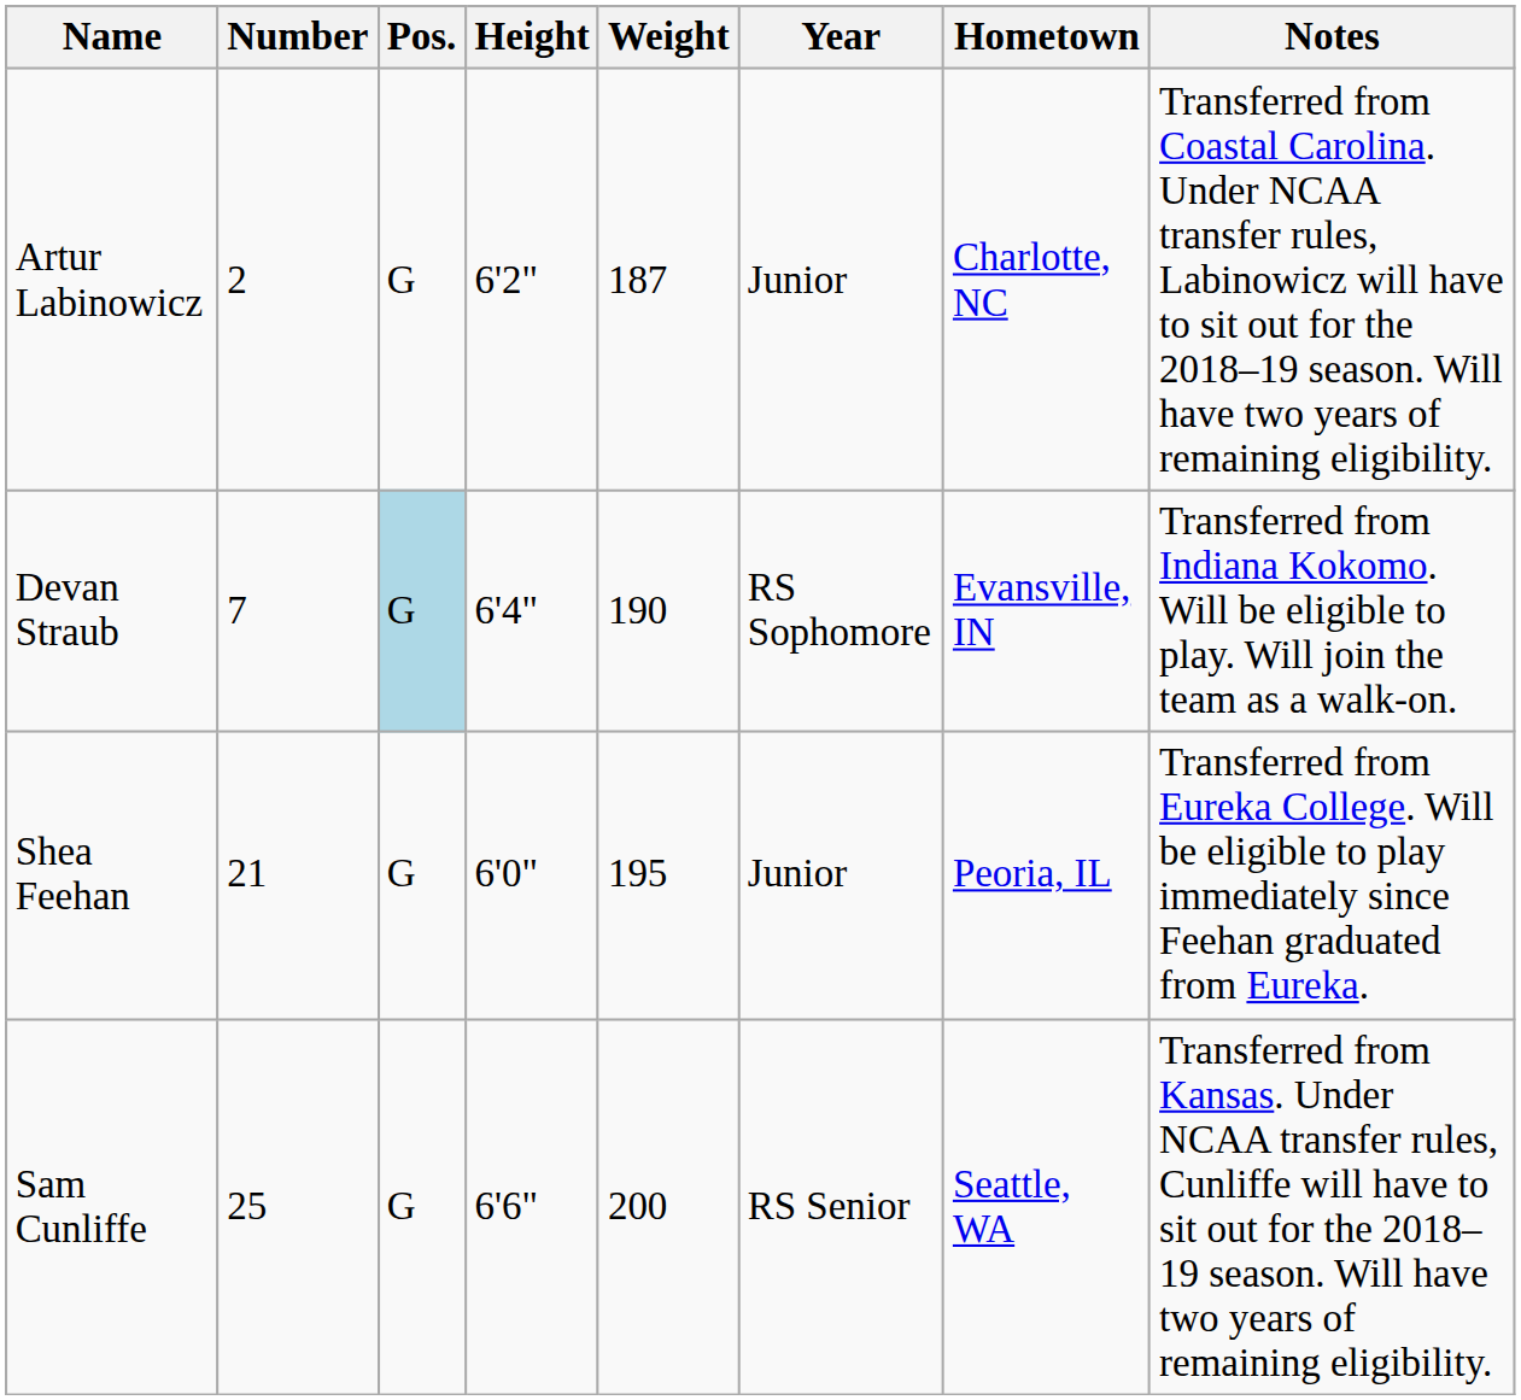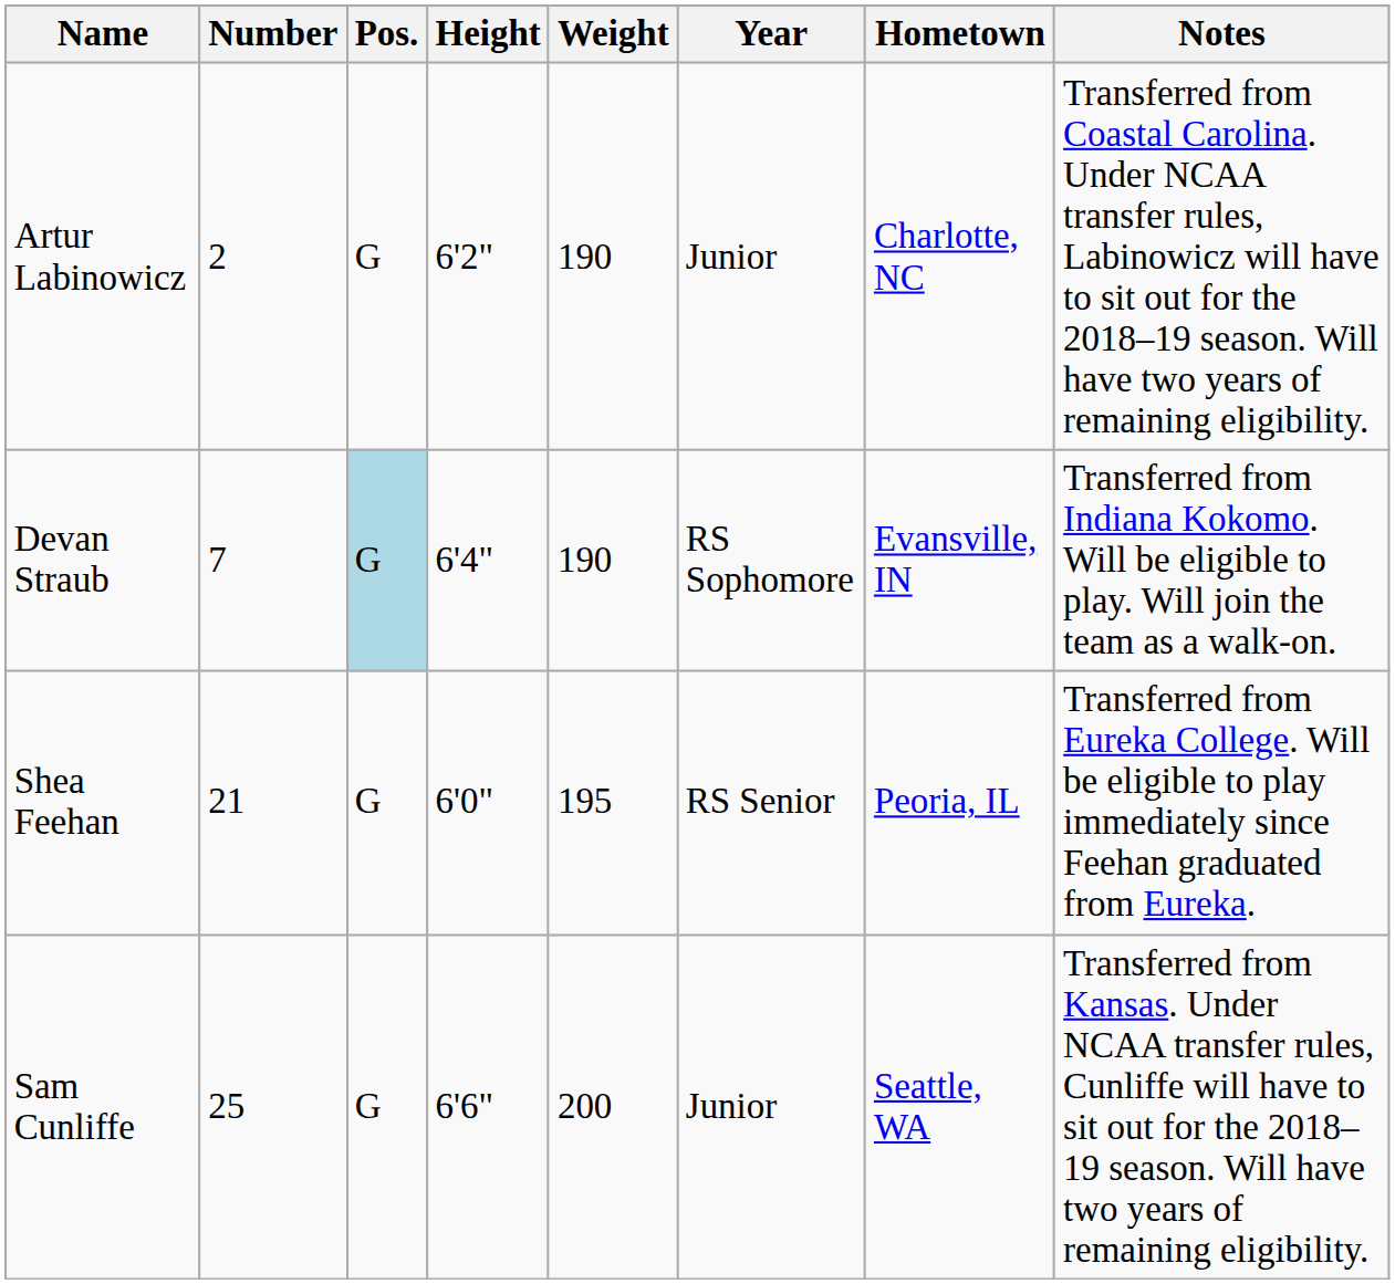 <table class="wikitable sortable" border="1">
 <tr>
 <th>Name</th>
 <th>Number</th>
 <th>Pos.</th>
 <th>Height</th>
 <th>Weight</th>
 <th>Year</th>
 <th>Hometown</th>
 <th class="unsortable">Notes</th>
 </tr>
 <tr>
 <td>Artur Labinowicz</td>
 <td>2</td>
 <td>G</td>
 <td>6'2"</td>
-<td>187</td>
+<td>190</td>
 <td>Junior</td>
 <td><a href='#'>Charlotte, NC</a></td>
 <td>Transferred from <a href='#'>Coastal Carolina</a>. Under NCAA transfer rules, Labinowicz will have to sit out for the 2018–19 season. Will have two years of remaining eligibility.</td>
 </tr>
 <tr>
 <td>Devan Straub</td>
 <td>7</td>
 <td style="background: lightblue;">G</td>
 <td>6'4"</td>
 <td>190</td>
 <td>RS Sophomore</td>
 <td><a href='#'>Evansville, IN</a></td>
 <td>Transferred from <a href='#'>Indiana Kokomo</a>. Will be eligible to play. Will join the team as a walk-on.</td>
 </tr>
 <tr>
 <td>Shea Feehan</td>
 <td>21</td>
 <td>G</td>
 <td>6'0"</td>
 <td>195</td>
-<td>Junior</td>
+<td>RS Senior</td>
 <td><a href='#'>Peoria, IL</a></td>
 <td>Transferred from <a href='#'>Eureka College</a>. Will be eligible to play immediately since Feehan graduated from <a href='#'>Eureka</a>.</td>
 </tr>
 <tr>
 <td>Sam Cunliffe</td>
 <td>25</td>
 <td>G</td>
 <td>6'6"</td>
 <td>200</td>
-<td>RS Senior</td>
+<td>Junior</td>
 <td><a href='#'>Seattle, WA</a></td>
 <td>Transferred from <a href='#'>Kansas</a>. Under NCAA transfer rules, Cunliffe will have to sit out for the 2018–19 season. Will have two years of remaining eligibility.</td>
 </tr>
 </table>
